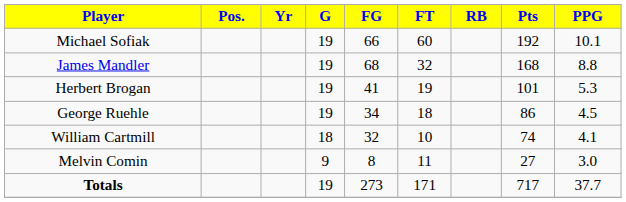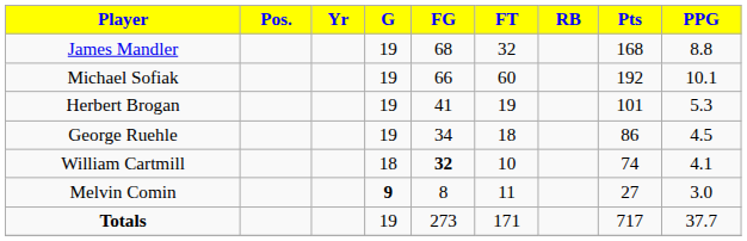 <table class="wikitable" width="650">
 <tr align="center"  style="background:yellow;color:blue;">
 <td><strong>Player</strong></td>
 <td><strong>Pos.</strong></td>
 <td><strong>Yr</strong></td>
 <td><strong>G</strong></td>
 <td><strong>FG</strong></td>
 <td><strong>FT</strong></td>
 <td><strong>RB</strong></td>
 <td><strong>Pts</strong></td>
 <td><strong>PPG</strong></td>
 </tr>
 <tr align="center" bgcolor="">
+<td><a href='#'>James Mandler</a></td>
+<td></td>
+<td></td>
+<td>19</td>
+<td>68</td>
+<td>32</td>
+<td></td>
+<td>168</td>
+<td>8.8</td>
+</tr>
+<tr align="center" bgcolor="">
 <td>Michael Sofiak</td>
 <td></td>
 <td></td>
 <td>19</td>
 <td>66</td>
 <td>60</td>
 <td></td>
 <td>192</td>
 <td>10.1</td>
-</tr>
-<tr align="center" bgcolor="">
-<td><a href='#'>James Mandler</a></td>
-<td></td>
-<td></td>
-<td>19</td>
-<td>68</td>
-<td>32</td>
-<td></td>
-<td>168</td>
-<td>8.8</td>
 </tr>
 <tr align="center" bgcolor="">
 <td>Herbert Brogan</td>
 <td></td>
 <td></td>
 <td>19</td>
 <td>41</td>
 <td>19</td>
 <td></td>
 <td>101</td>
 <td>5.3</td>
 </tr>
 <tr align="center" bgcolor="">
 <td>George Ruehle</td>
 <td></td>
 <td></td>
 <td>19</td>
 <td>34</td>
 <td>18</td>
 <td></td>
 <td>86</td>
 <td>4.5</td>
 </tr>
 <tr align="center" bgcolor="">
 <td>William Cartmill</td>
 <td></td>
 <td></td>
 <td>18</td>
-<td>32</td>
+<td><strong>32</strong></td>
 <td>10</td>
 <td></td>
 <td>74</td>
 <td>4.1</td>
 </tr>
 <tr align="center" bgcolor="">
 <td>Melvin Comin</td>
 <td></td>
 <td></td>
-<td>9</td>
+<td><strong>9</strong></td>
 <td>8</td>
 <td>11</td>
 <td></td>
 <td>27</td>
 <td>3.0</td>
 </tr>
 <tr align="center" bgcolor="">
 <td><strong>Totals</strong></td>
 <td></td>
 <td></td>
 <td>19</td>
 <td>273</td>
 <td>171</td>
 <td></td>
 <td>717</td>
 <td>37.7</td>
 </tr>
 <tr align="center" bgcolor="">
 </tr>
 </table>
